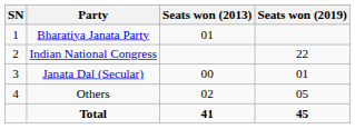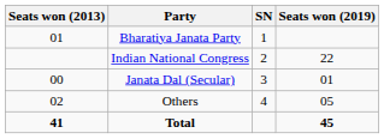 <table class="wikitable sortable" style="text-align:center;">
 <tr bgcolor="#cccccc">
+<th>Seats won (2013)</th>
+<th>Party</th>
 <th>SN</th>
-<th>Party</th>
-<th>Seats won (2013)</th>
 <th>Seats won (2019)</th>
 </tr>
 <tr>
+<td>01</td>
+<td><a href='#'>Bharatiya Janata Party</a></td>
 <td>1</td>
-<td><a href='#'>Bharatiya Janata Party</a></td>
-<td>01</td>
 <td></td>
 </tr>
 <tr>
+<td></td>
+<td><a href='#'>Indian National Congress</a></td>
 <td>2</td>
-<td><a href='#'>Indian National Congress</a></td>
-<td></td>
 <td>22</td>
 </tr>
 <tr>
+<td>00</td>
+<td><a href='#'>Janata Dal (Secular)</a></td>
 <td>3</td>
-<td><a href='#'>Janata Dal (Secular)</a></td>
-<td>00</td>
 <td>01</td>
 </tr>
 <tr>
+<td>02</td>
+<td>Others</td>
 <td>4</td>
-<td>Others</td>
-<td>02</td>
 <td>05</td>
 </tr>
 <tr>
+<td><strong>41</strong></td>
+<td><strong>Total</strong></td>
 <td></td>
-<td><strong>Total</strong></td>
-<td><strong>41</strong></td>
 <td><strong>45</strong></td>
 </tr>
 </table>
